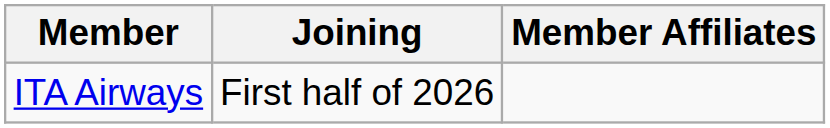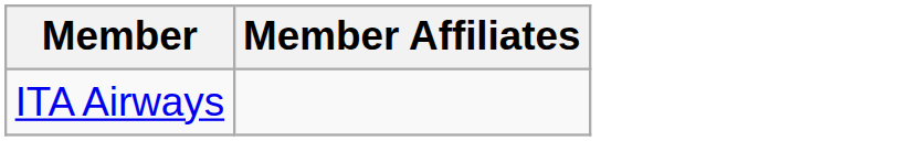 <table class="wikitable sortable toccolours">
 <tr>
 <th style="bgcolor="silver" width:160px;">Member</th>
-<th style="bgcolor="silver" width:70px;">Joining</th>
 <th style="bgcolor="silver" width:215px;">Member Affiliates</th>
 </tr>
 <tr>
 <td> <a href='#'>ITA Airways</a></td>
-<td align=center>First half of 2026</td>
 <td></td>
 </tr>
 </table>
